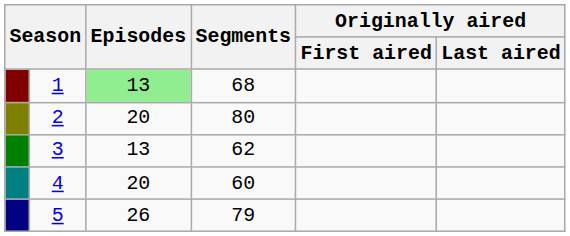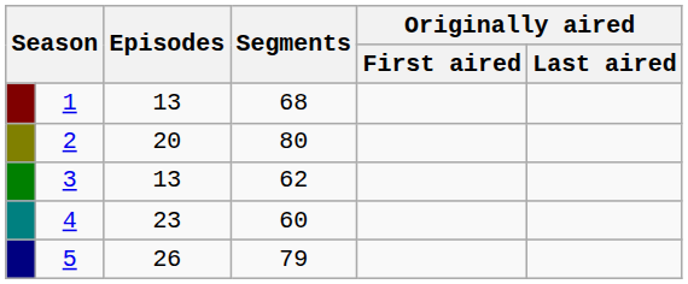 <table class="wikitable" style="text-align:center;">
 <tr>
 <th scope="col" rowspan="2" colspan="2">Season</th>
 <th scope="col" rowspan="2">Episodes</th>
 <th rowspan="2">Segments</th>
 <th scope="col" colspan="2">Originally aired</th>
 </tr>
 <tr>
 <th scope="col">First aired</th>
 <th scope="col">Last aired</th>
 </tr>
 <tr>
 <th scope="row" style="background:maroon;"></th>
 <td><a href='#'>1</a></td>
-<td style="background: lightgreen;">13</td>
+<td>13</td>
 <td>68</td>
 <td></td>
 <td></td>
 </tr>
 <tr>
 <th scope="row" style="background:olive;"></th>
 <td><a href='#'>2</a></td>
 <td>20</td>
 <td>80</td>
 <td></td>
 <td></td>
 </tr>
 <tr>
 <th scope="row" style="background:green;"></th>
 <td><a href='#'>3</a></td>
 <td>13</td>
 <td>62</td>
 <td></td>
 <td></td>
 </tr>
 <tr>
 <th scope="row" style="background:teal;"></th>
 <td><a href='#'>4</a></td>
-<td>20</td>
+<td>23</td>
 <td>60</td>
 <td></td>
 <td></td>
 </tr>
 <tr>
 <th scope="row" style="background:navy;"></th>
 <td><a href='#'>5</a></td>
 <td>26</td>
 <td>79</td>
 <td></td>
 <td></td>
 </tr>
 </table>
